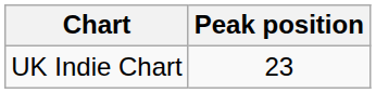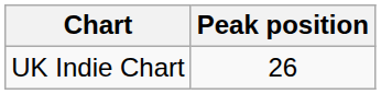 <table class="wikitable sortable">
 <tr>
 <th>Chart</th>
 <th>Peak position</th>
 </tr>
 <tr>
 <td align="left">UK Indie Chart</td>
-<td align="center">23</td>
+<td align="center">26</td>
 </tr>
 </table>
